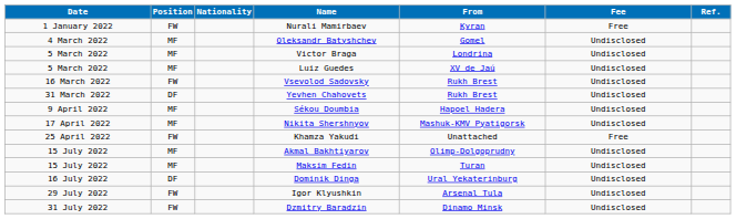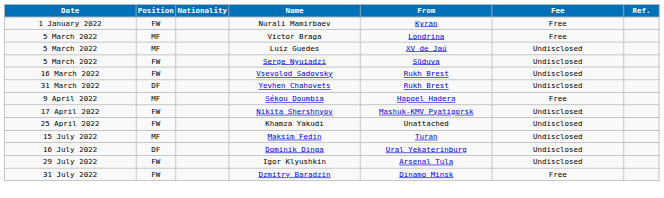 <table class="wikitable"  style="text-align:center; font-size:90%; ">
 <tr>
 <th style="background:#0070B8; color:#FFFFFF; width:200px;">Date</th>
 <th style="background:#0070B8; color:#FFFFFF; width:50px;">Position</th>
 <th style="background:#0070B8; color:#FFFFFF; width:50px;">Nationality</th>
 <th style="background:#0070B8; color:#FFFFFF; width:200px;">Name</th>
 <th style="background:#0070B8; color:#FFFFFF; width:200px;">From</th>
 <th style="background:#0070B8; color:#FFFFFF; width:200px;">Fee</th>
 <th style="background:#0070B8; color:#FFFFFF; width:50px;">Ref.</th>
 </tr>
 <tr>
 <td>1 January 2022</td>
 <td>FW</td>
 <td></td>
 <td>Nurali Mamirbaev</td>
 <td><a href='#'>Kyran</a></td>
 <td>Free</td>
 <td></td>
 </tr>
 <tr>
-<td>4 March 2022</td>
-<td>MF</td>
-<td></td>
-<td><a href='#'>Oleksandr Batyshchev</a></td>
-<td><a href='#'>Gomel</a></td>
-<td>Undisclosed</td>
-<td></td>
-</tr>
-<tr>
 <td>5 March 2022</td>
 <td>MF</td>
 <td></td>
 <td>Victor Braga</td>
 <td><a href='#'>Londrina</a></td>
-<td>Undisclosed</td>
+<td>Free</td>
 <td></td>
 </tr>
 <tr>
 <td>5 March 2022</td>
 <td>MF</td>
 <td></td>
 <td>Luiz Guedes</td>
 <td><a href='#'>XV de Jaú</a></td>
+<td>Undisclosed</td>
+<td></td>
+</tr>
+<tr>
+<td>5 March 2022</td>
+<td>FW</td>
+<td></td>
+<td><a href='#'>Serge Nyuiadzi</a></td>
+<td><a href='#'>Sūduva</a></td>
 <td>Undisclosed</td>
 <td></td>
 </tr>
 <tr>
 <td>16 March 2022</td>
 <td>FW</td>
 <td></td>
 <td><a href='#'>Vsevolod Sadovsky</a></td>
 <td><a href='#'>Rukh Brest</a></td>
 <td>Undisclosed</td>
 <td></td>
 </tr>
 <tr>
 <td>31 March 2022</td>
 <td>DF</td>
 <td></td>
 <td><a href='#'>Yevhen Chahovets</a></td>
 <td><a href='#'>Rukh Brest</a></td>
 <td>Undisclosed</td>
 <td></td>
 </tr>
 <tr>
 <td>9 April 2022</td>
 <td>MF</td>
 <td></td>
 <td><a href='#'>Sékou Doumbia</a></td>
 <td><a href='#'>Hapoel Hadera</a></td>
-<td>Undisclosed</td>
+<td>Free</td>
 <td></td>
 </tr>
 <tr>
 <td>17 April 2022</td>
-<td>MF</td>
+<td>FW</td>
 <td></td>
 <td><a href='#'>Nikita Shershnyov</a></td>
 <td><a href='#'>Mashuk-KMV Pyatigorsk</a></td>
 <td>Undisclosed</td>
 <td></td>
 </tr>
 <tr>
 <td>25 April 2022</td>
 <td>FW</td>
 <td></td>
 <td>Khamza Yakudi</td>
 <td>Unattached</td>
-<td>Free</td>
-<td></td>
-</tr>
-<tr>
-<td>15 July 2022</td>
-<td>MF</td>
-<td></td>
-<td><a href='#'>Akmal Bakhtiyarov</a></td>
-<td><a href='#'>Olimp-Dolgoprudny</a></td>
 <td>Undisclosed</td>
 <td></td>
 </tr>
 <tr>
 <td>15 July 2022</td>
 <td>MF</td>
 <td></td>
 <td><a href='#'>Maksim Fedin</a></td>
 <td><a href='#'>Turan</a></td>
 <td>Undisclosed</td>
 <td></td>
 </tr>
 <tr>
 <td>16 July 2022</td>
 <td>DF</td>
 <td></td>
 <td><a href='#'>Dominik Dinga</a></td>
 <td><a href='#'>Ural Yekaterinburg</a></td>
 <td>Undisclosed</td>
 <td></td>
 </tr>
 <tr>
 <td>29 July 2022</td>
 <td>FW</td>
 <td></td>
 <td>Igor Klyushkin</td>
 <td><a href='#'>Arsenal Tula</a></td>
 <td>Undisclosed</td>
 <td></td>
 </tr>
 <tr>
 <td>31 July 2022</td>
 <td>FW</td>
 <td></td>
 <td><a href='#'>Dzmitry Baradzin</a></td>
 <td><a href='#'>Dinamo Minsk</a></td>
-<td>Undisclosed</td>
+<td>Free</td>
 <td></td>
 </tr>
 </table>
